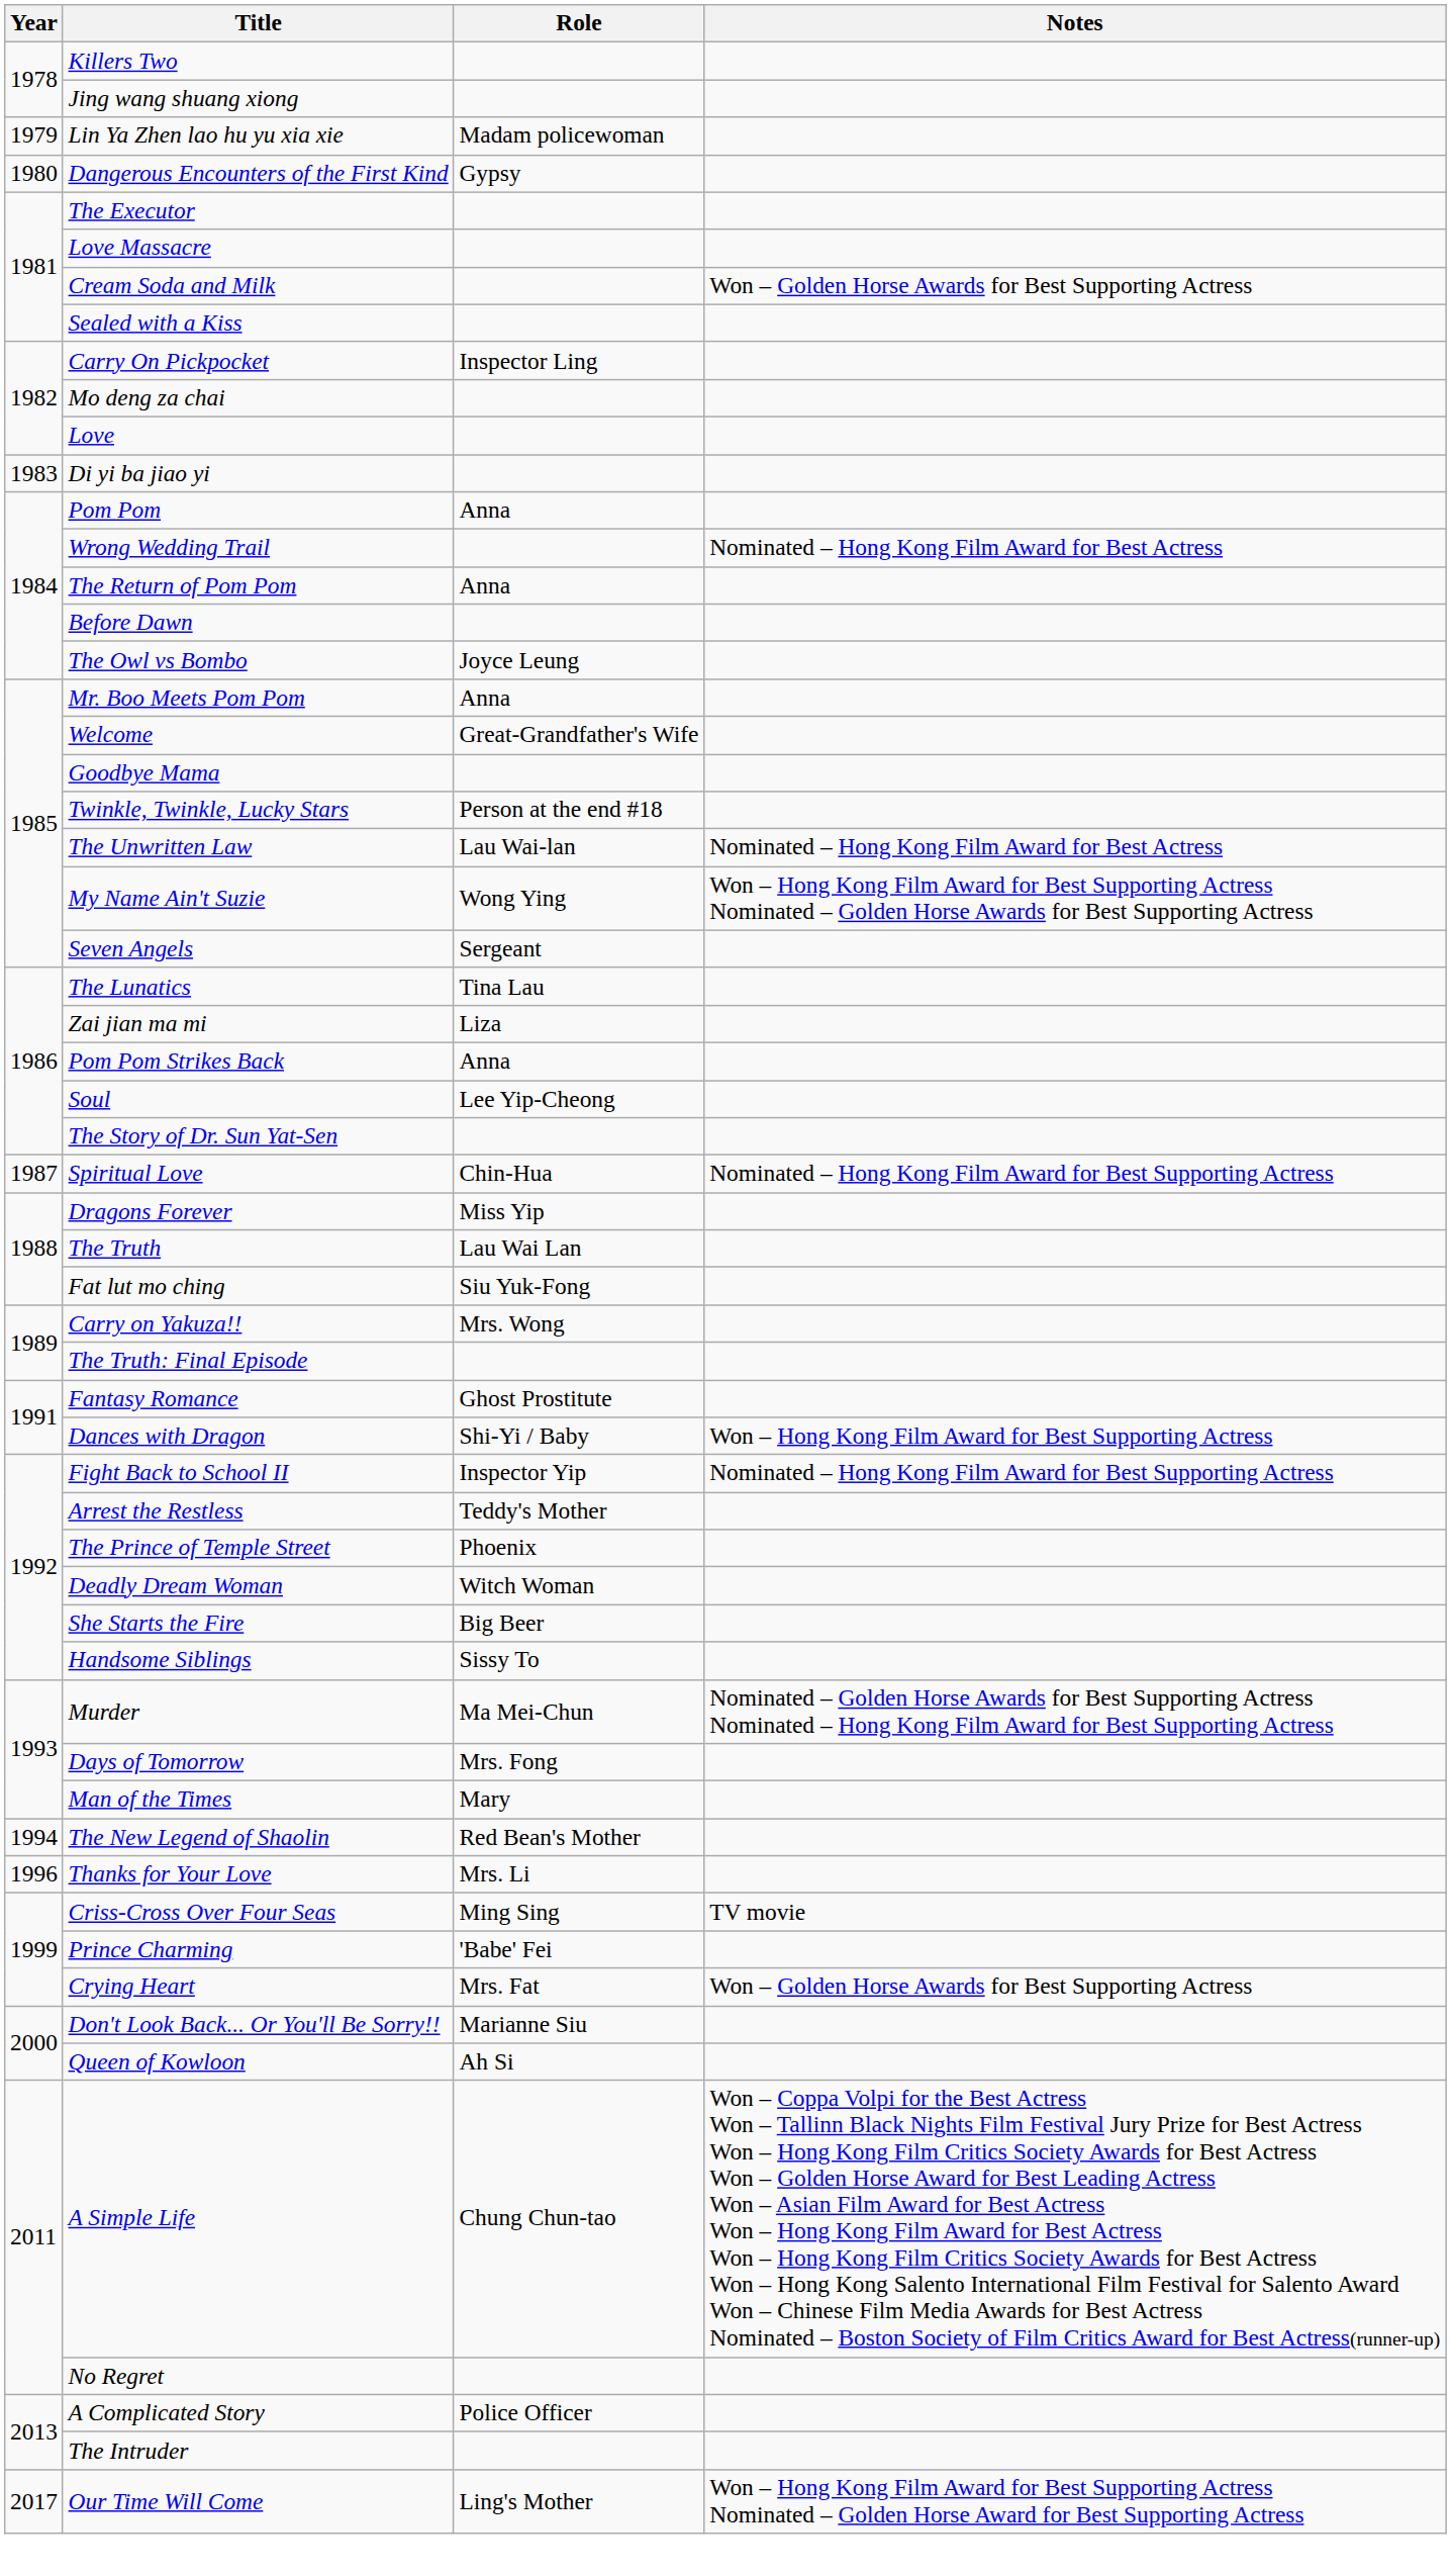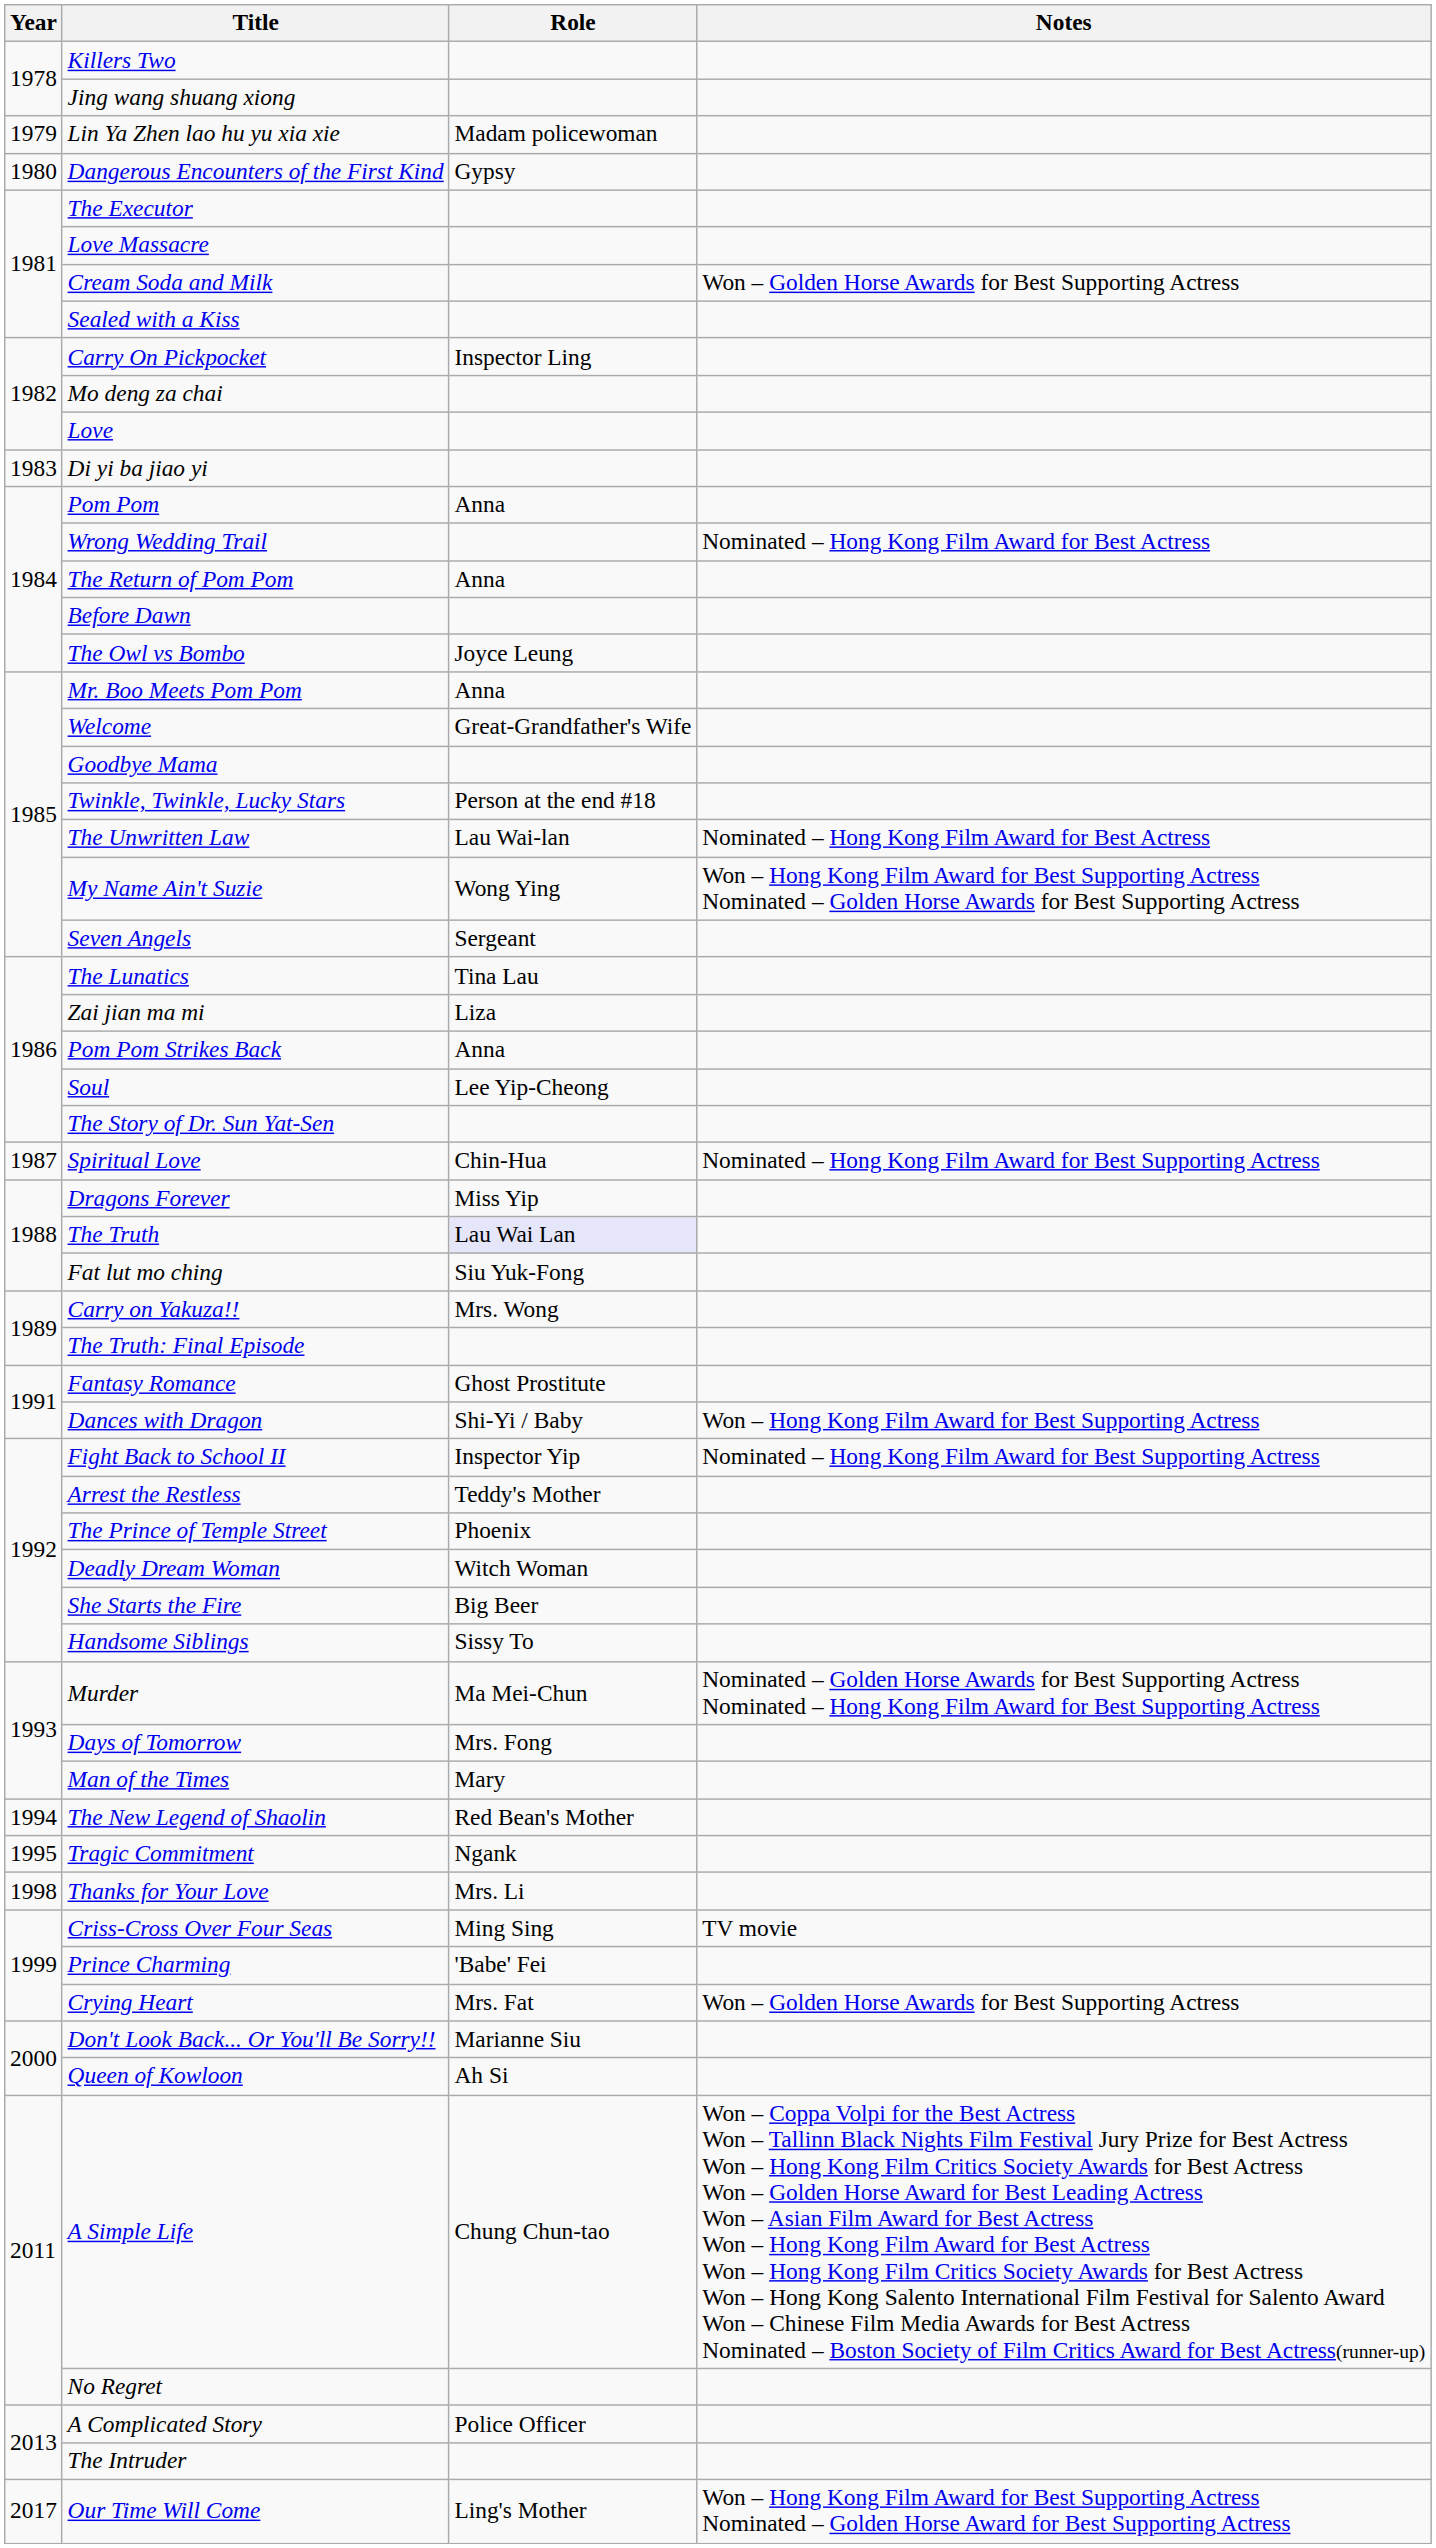 <table class="wikitable sortable">
 <tr>
 <th>Year</th>
 <th>Title</th>
 <th>Role</th>
 <th class="unsortable">Notes</th>
 </tr>
 <tr>
 <td rowspan="2">1978</td>
 <td><em><a href='#'>Killers Two</a></em></td>
 <td></td>
 <td></td>
 </tr>
 <tr>
 <td><em>Jing wang shuang xiong</em></td>
 <td></td>
 <td></td>
 </tr>
 <tr>
 <td>1979</td>
 <td><em>Lin Ya Zhen lao hu yu xia xie</em></td>
 <td>Madam policewoman</td>
 <td></td>
 </tr>
 <tr>
 <td>1980</td>
 <td><em><a href='#'>Dangerous Encounters of the First Kind</a></em></td>
 <td>Gypsy</td>
 <td></td>
 </tr>
 <tr>
 <td rowspan="4">1981</td>
 <td><em><a href='#'>The Executor</a></em></td>
 <td></td>
 <td></td>
 </tr>
 <tr>
 <td><em><a href='#'>Love Massacre</a></em></td>
 <td></td>
 <td></td>
 </tr>
 <tr>
 <td><em><a href='#'>Cream Soda and Milk</a></em></td>
 <td></td>
 <td>Won – <a href='#'>Golden Horse Awards</a> for Best Supporting Actress</td>
 </tr>
 <tr>
 <td><em><a href='#'>Sealed with a Kiss</a></em></td>
 <td></td>
 <td></td>
 </tr>
 <tr>
 <td rowspan="3">1982</td>
 <td><em><a href='#'>Carry On Pickpocket</a></em></td>
 <td>Inspector Ling</td>
 <td></td>
 </tr>
 <tr>
 <td><em>Mo deng za chai</em></td>
 <td></td>
 <td></td>
 </tr>
 <tr>
 <td><em><a href='#'>Love</a></em></td>
 <td></td>
 <td></td>
 </tr>
 <tr>
 <td>1983</td>
 <td><em>Di yi ba jiao yi</em></td>
 <td></td>
 <td></td>
 </tr>
 <tr>
 <td rowspan="5">1984</td>
 <td><em><a href='#'>Pom Pom</a></em></td>
 <td>Anna</td>
 <td></td>
 </tr>
 <tr>
 <td><em><a href='#'>Wrong Wedding Trail</a></em></td>
 <td></td>
 <td>Nominated – <a href='#'>Hong Kong Film Award for Best Actress</a></td>
 </tr>
 <tr>
 <td><em><a href='#'>The Return of Pom Pom</a></em></td>
 <td>Anna</td>
 <td></td>
 </tr>
 <tr>
 <td><em><a href='#'>Before Dawn</a></em></td>
 <td></td>
 <td></td>
 </tr>
 <tr>
 <td><em><a href='#'>The Owl vs Bombo</a></em></td>
 <td>Joyce Leung</td>
 <td></td>
 </tr>
 <tr>
 <td rowspan="7">1985</td>
 <td><em><a href='#'>Mr. Boo Meets Pom Pom</a></em></td>
 <td>Anna</td>
 <td></td>
 </tr>
 <tr>
 <td><em><a href='#'>Welcome</a></em></td>
 <td>Great-Grandfather's Wife</td>
 <td></td>
 </tr>
 <tr>
 <td><em><a href='#'>Goodbye Mama</a></em></td>
 <td></td>
 <td></td>
 </tr>
 <tr>
 <td><em><a href='#'>Twinkle, Twinkle, Lucky Stars</a></em></td>
 <td>Person at the end #18</td>
 <td></td>
 </tr>
 <tr>
 <td><em><a href='#'>The Unwritten Law</a></em></td>
 <td>Lau Wai-lan</td>
 <td>Nominated – <a href='#'>Hong Kong Film Award for Best Actress</a></td>
 </tr>
 <tr>
 <td><em><a href='#'>My Name Ain't Suzie</a></em></td>
 <td>Wong Ying</td>
 <td>Won – <a href='#'>Hong Kong Film Award for Best Supporting Actress</a><br>Nominated – <a href='#'>Golden Horse Awards</a> for Best Supporting Actress</td>
 </tr>
 <tr>
 <td><em><a href='#'>Seven Angels</a></em></td>
 <td>Sergeant</td>
 <td></td>
 </tr>
 <tr>
 <td rowspan="5">1986</td>
 <td><em><a href='#'>The Lunatics</a></em></td>
 <td>Tina Lau</td>
 <td></td>
 </tr>
 <tr>
 <td><em>Zai jian ma mi</em></td>
 <td>Liza</td>
 <td></td>
 </tr>
 <tr>
 <td><em><a href='#'>Pom Pom Strikes Back</a></em></td>
 <td>Anna</td>
 <td></td>
 </tr>
 <tr>
 <td><em><a href='#'>Soul</a></em></td>
 <td>Lee Yip-Cheong</td>
 <td></td>
 </tr>
 <tr>
 <td><em><a href='#'>The Story of Dr. Sun Yat-Sen</a></em></td>
 <td></td>
 <td></td>
 </tr>
 <tr>
 <td>1987</td>
 <td><em><a href='#'>Spiritual Love</a></em></td>
 <td>Chin-Hua</td>
 <td>Nominated – <a href='#'>Hong Kong Film Award for Best Supporting Actress</a></td>
 </tr>
 <tr>
 <td rowspan="3">1988</td>
 <td><em><a href='#'>Dragons Forever</a></em></td>
 <td>Miss Yip</td>
 <td></td>
 </tr>
 <tr>
 <td><em><a href='#'>The Truth</a></em></td>
-<td>Lau Wai Lan</td>
+<td style="background: lavender;">Lau Wai Lan</td>
 <td></td>
 </tr>
 <tr>
 <td><em>Fat lut mo ching</em></td>
 <td>Siu Yuk-Fong</td>
 <td></td>
 </tr>
 <tr>
 <td rowspan="2">1989</td>
 <td><em><a href='#'>Carry on Yakuza!!</a></em></td>
 <td>Mrs. Wong</td>
 <td></td>
 </tr>
 <tr>
 <td><em><a href='#'>The Truth: Final Episode</a></em></td>
 <td></td>
 <td></td>
 </tr>
 <tr>
 <td rowspan="2">1991</td>
 <td><em><a href='#'>Fantasy Romance</a></em></td>
 <td>Ghost Prostitute</td>
 <td></td>
 </tr>
 <tr>
 <td><em><a href='#'>Dances with Dragon</a></em></td>
 <td>Shi-Yi / Baby</td>
 <td>Won – <a href='#'>Hong Kong Film Award for Best Supporting Actress</a></td>
 </tr>
 <tr>
 <td rowspan="6">1992</td>
 <td><em><a href='#'>Fight Back to School II</a></em></td>
 <td>Inspector Yip</td>
 <td>Nominated – <a href='#'>Hong Kong Film Award for Best Supporting Actress</a></td>
 </tr>
 <tr>
 <td><em><a href='#'>Arrest the Restless</a></em></td>
 <td>Teddy's Mother</td>
 <td></td>
 </tr>
 <tr>
 <td><em><a href='#'>The Prince of Temple Street</a></em></td>
 <td>Phoenix</td>
 <td></td>
 </tr>
 <tr>
 <td><em><a href='#'>Deadly Dream Woman</a></em></td>
 <td>Witch Woman</td>
 <td></td>
 </tr>
 <tr>
 <td><em><a href='#'>She Starts the Fire</a></em></td>
 <td>Big Beer</td>
 <td></td>
 </tr>
 <tr>
 <td><em><a href='#'>Handsome Siblings</a></em></td>
 <td>Sissy To</td>
 <td></td>
 </tr>
 <tr>
 <td rowspan="3">1993</td>
 <td><em>Murder</em></td>
 <td>Ma Mei-Chun</td>
 <td>Nominated – <a href='#'>Golden Horse Awards</a> for Best Supporting Actress<br>Nominated – <a href='#'>Hong Kong Film Award for Best Supporting Actress</a></td>
 </tr>
 <tr>
 <td><em><a href='#'>Days of Tomorrow</a></em></td>
 <td>Mrs. Fong</td>
 <td></td>
 </tr>
 <tr>
 <td><em><a href='#'>Man of the Times</a></em></td>
 <td>Mary</td>
 <td></td>
 </tr>
 <tr>
 <td>1994</td>
 <td><em><a href='#'>The New Legend of Shaolin</a></em></td>
 <td>Red Bean's Mother</td>
 <td></td>
 </tr>
 <tr>
-<td>1996</td>
+<td>1995</td>
+<td><em><a href='#'>Tragic Commitment</a></em></td>
+<td>Ngank</td>
+<td></td>
+</tr>
+<tr>
+<td>1998</td>
 <td><em><a href='#'>Thanks for Your Love</a></em></td>
 <td>Mrs. Li</td>
 <td></td>
 </tr>
 <tr>
 <td rowspan="3">1999</td>
 <td><em><a href='#'>Criss-Cross Over Four Seas</a></em></td>
 <td>Ming Sing</td>
 <td>TV movie</td>
 </tr>
 <tr>
 <td><em><a href='#'>Prince Charming</a></em></td>
 <td>'Babe' Fei</td>
 <td></td>
 </tr>
 <tr>
 <td><em><a href='#'>Crying Heart</a></em></td>
 <td>Mrs. Fat</td>
 <td>Won – <a href='#'>Golden Horse Awards</a> for Best Supporting Actress</td>
 </tr>
 <tr>
 <td rowspan="2">2000</td>
 <td><em><a href='#'>Don't Look Back... Or You'll Be Sorry!!</a></em></td>
 <td>Marianne Siu</td>
 <td></td>
 </tr>
 <tr>
 <td><em><a href='#'>Queen of Kowloon</a></em></td>
 <td>Ah Si</td>
 <td></td>
 </tr>
 <tr>
 <td rowspan="2">2011</td>
 <td><em><a href='#'>A Simple Life</a></em></td>
 <td>Chung Chun-tao</td>
 <td>Won – <a href='#'>Coppa Volpi for the Best Actress</a><br>Won – <a href='#'>Tallinn Black Nights Film Festival</a> Jury Prize for Best Actress<br>Won – <a href='#'>Hong Kong Film Critics Society Awards</a> for Best Actress<br>Won – <a href='#'>Golden Horse Award for Best Leading Actress</a> <br>Won – <a href='#'>Asian Film Award for Best Actress</a><br>Won – <a href='#'>Hong Kong Film Award for Best Actress</a><br>Won – <a href='#'>Hong Kong Film Critics Society Awards</a> for Best Actress<br>Won – Hong Kong Salento International Film Festival for Salento Award<br>Won – Chinese Film Media Awards for Best Actress<br>Nominated – <a href='#'>Boston Society of Film Critics Award for Best Actress</a><small>(runner-up)</small></td>
 </tr>
 <tr>
 <td><em>No Regret</em></td>
 <td></td>
 <td></td>
 </tr>
 <tr>
 <td rowspan="2">2013</td>
 <td><em>A Complicated Story</em></td>
 <td>Police Officer</td>
 <td></td>
 </tr>
 <tr>
 <td><em>The Intruder</em></td>
 <td></td>
 <td></td>
 </tr>
 <tr>
 <td>2017</td>
 <td><em><a href='#'>Our Time Will Come</a></em></td>
 <td>Ling's Mother</td>
 <td>Won – <a href='#'>Hong Kong Film Award for Best Supporting Actress</a><br>Nominated – <a href='#'>Golden Horse Award for Best Supporting Actress</a></td>
 </tr>
 </table>
